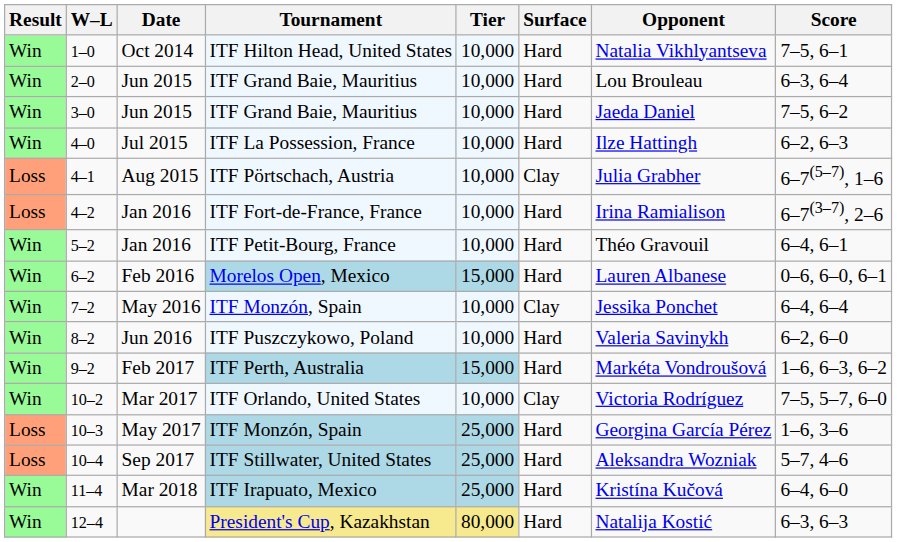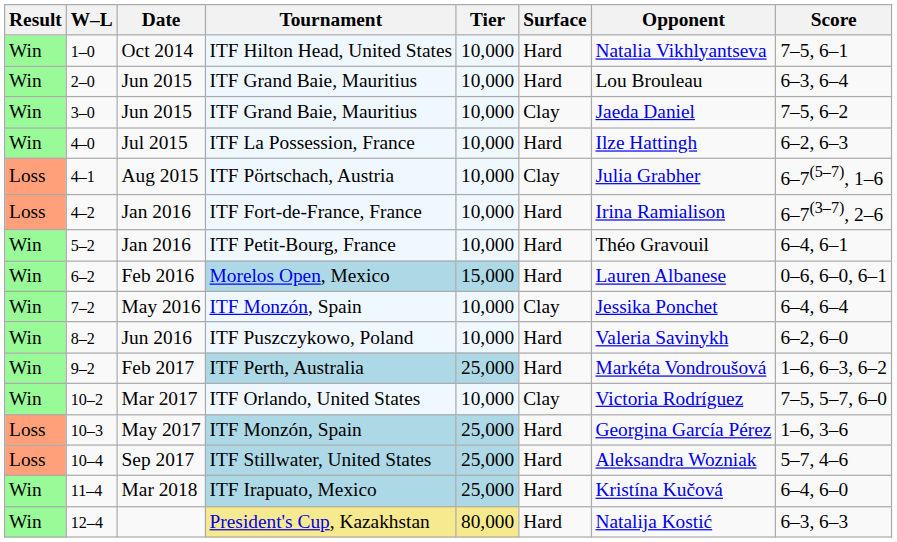 <table class="sortable wikitable">
 <tr>
 <th>Result</th>
 <th class="unsortable">W–L</th>
 <th>Date</th>
 <th>Tournament</th>
 <th>Tier</th>
 <th>Surface</th>
 <th>Opponent</th>
 <th class="unsortable">Score</th>
 </tr>
 <tr>
 <td style="background:#98fb98;">Win</td>
 <td><small>1–0</small></td>
 <td>Oct 2014</td>
 <td style="background:#f0f8ff;">ITF Hilton Head, United States</td>
 <td style="background:#f0f8ff;">10,000</td>
 <td>Hard</td>
 <td> <a href='#'>Natalia Vikhlyantseva</a></td>
 <td>7–5, 6–1</td>
 </tr>
 <tr>
 <td style="background:#98fb98;">Win</td>
 <td><small>2–0</small></td>
 <td>Jun 2015</td>
 <td style="background:#f0f8ff;">ITF Grand Baie, Mauritius</td>
 <td style="background:#f0f8ff;">10,000</td>
 <td>Hard</td>
 <td> Lou Brouleau</td>
 <td>6–3, 6–4</td>
 </tr>
 <tr>
 <td style="background:#98fb98;">Win</td>
 <td><small>3–0</small></td>
 <td>Jun 2015</td>
 <td style="background:#f0f8ff;">ITF Grand Baie, Mauritius</td>
 <td style="background:#f0f8ff;">10,000</td>
-<td>Hard</td>
+<td>Clay</td>
 <td> <a href='#'>Jaeda Daniel</a></td>
 <td>7–5, 6–2</td>
 </tr>
 <tr>
 <td style="background:#98fb98;">Win</td>
 <td><small>4–0</small></td>
 <td>Jul 2015</td>
 <td style="background:#f0f8ff;">ITF La Possession, France</td>
 <td style="background:#f0f8ff;">10,000</td>
 <td>Hard</td>
 <td> <a href='#'>Ilze Hattingh</a></td>
 <td>6–2, 6–3</td>
 </tr>
 <tr>
 <td style="background:#ffa07a;">Loss</td>
 <td><small>4–1</small></td>
 <td>Aug 2015</td>
 <td style="background:#f0f8ff;">ITF Pörtschach, Austria</td>
 <td style="background:#f0f8ff;">10,000</td>
 <td>Clay</td>
 <td> <a href='#'>Julia Grabher</a></td>
 <td>6–7<sup>(5–7)</sup>, 1–6</td>
 </tr>
 <tr>
 <td style="background:#ffa07a;">Loss</td>
 <td><small>4–2</small></td>
 <td>Jan 2016</td>
 <td style="background:#f0f8ff;">ITF Fort-de-France, France</td>
 <td style="background:#f0f8ff;">10,000</td>
 <td>Hard</td>
 <td> <a href='#'>Irina Ramialison</a></td>
 <td>6–7<sup>(3–7)</sup>, 2–6</td>
 </tr>
 <tr>
 <td style="background:#98fb98;">Win</td>
 <td><small>5–2</small></td>
 <td>Jan 2016</td>
 <td style="background:#f0f8ff;">ITF Petit-Bourg, France</td>
 <td style="background:#f0f8ff;">10,000</td>
 <td>Hard</td>
 <td> Théo Gravouil</td>
 <td>6–4, 6–1</td>
 </tr>
 <tr>
 <td style="background:#98fb98;">Win</td>
 <td><small>6–2</small></td>
 <td>Feb 2016</td>
 <td style="background:lightblue;"><a href='#'>Morelos Open</a>, Mexico</td>
 <td style="background:lightblue;">15,000</td>
 <td>Hard</td>
 <td> <a href='#'>Lauren Albanese</a></td>
 <td>0–6, 6–0, 6–1</td>
 </tr>
 <tr>
 <td style="background:#98fb98;">Win</td>
 <td><small>7–2</small></td>
 <td>May 2016</td>
 <td style="background:#f0f8ff;"><a href='#'>ITF Monzón</a>, Spain</td>
 <td style="background:#f0f8ff;">10,000</td>
 <td>Clay</td>
 <td> <a href='#'>Jessika Ponchet</a></td>
 <td>6–4, 6–4</td>
 </tr>
 <tr>
 <td style="background:#98fb98;">Win</td>
 <td><small>8–2</small></td>
 <td>Jun 2016</td>
 <td style="background:#f0f8ff;">ITF Puszczykowo, Poland</td>
 <td style="background:#f0f8ff;">10,000</td>
 <td>Hard</td>
 <td> <a href='#'>Valeria Savinykh</a></td>
 <td>6–2, 6–0</td>
 </tr>
 <tr>
 <td style="background:#98fb98;">Win</td>
 <td><small>9–2</small></td>
 <td>Feb 2017</td>
 <td style="background:lightblue;">ITF Perth, Australia</td>
-<td style="background:lightblue;">15,000</td>
+<td style="background:lightblue;">25,000</td>
 <td>Hard</td>
 <td> <a href='#'>Markéta Vondroušová</a></td>
 <td>1–6, 6–3, 6–2</td>
 </tr>
 <tr>
 <td style="background:#98fb98;">Win</td>
 <td><small>10–2</small></td>
 <td>Mar 2017</td>
 <td style="background:#f0f8ff;">ITF Orlando, United States</td>
 <td style="background:#f0f8ff;">10,000</td>
 <td>Clay</td>
 <td> <a href='#'>Victoria Rodríguez</a></td>
 <td>7–5, 5–7, 6–0</td>
 </tr>
 <tr>
 <td style="background:#ffa07a;">Loss</td>
 <td><small>10–3</small></td>
 <td>May 2017</td>
 <td style="background:lightblue;">ITF Monzón, Spain</td>
 <td style="background:lightblue;">25,000</td>
 <td>Hard</td>
 <td> <a href='#'>Georgina García Pérez</a></td>
 <td>1–6, 3–6</td>
 </tr>
 <tr>
 <td style="background:#ffa07a;">Loss</td>
 <td><small>10–4</small></td>
 <td>Sep 2017</td>
 <td style="background:lightblue;">ITF Stillwater, United States</td>
 <td style="background:lightblue;">25,000</td>
 <td>Hard</td>
 <td> <a href='#'>Aleksandra Wozniak</a></td>
 <td>5–7, 4–6</td>
 </tr>
 <tr>
 <td style="background:#98fb98;">Win</td>
 <td><small>11–4</small></td>
 <td>Mar 2018</td>
 <td style="background:lightblue;">ITF Irapuato, Mexico</td>
 <td style="background:lightblue;">25,000</td>
 <td>Hard</td>
 <td> <a href='#'>Kristína Kučová</a></td>
 <td>6–4, 6–0</td>
 </tr>
 <tr>
 <td style="background:#98fb98;">Win</td>
 <td><small>12–4</small></td>
 <td><a href='#'></a></td>
 <td style="background:#f7e98e;"><a href='#'>President's Cup</a>, Kazakhstan</td>
 <td style="background:#f7e98e;">80,000</td>
 <td>Hard</td>
 <td> <a href='#'>Natalija Kostić</a></td>
 <td>6–3, 6–3</td>
 </tr>
 </table>
